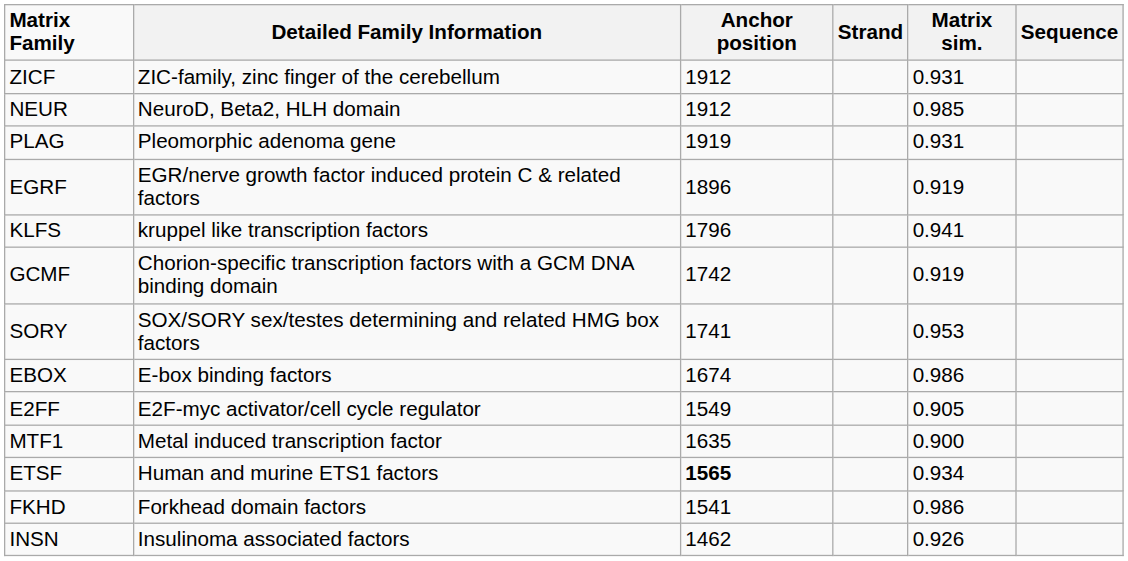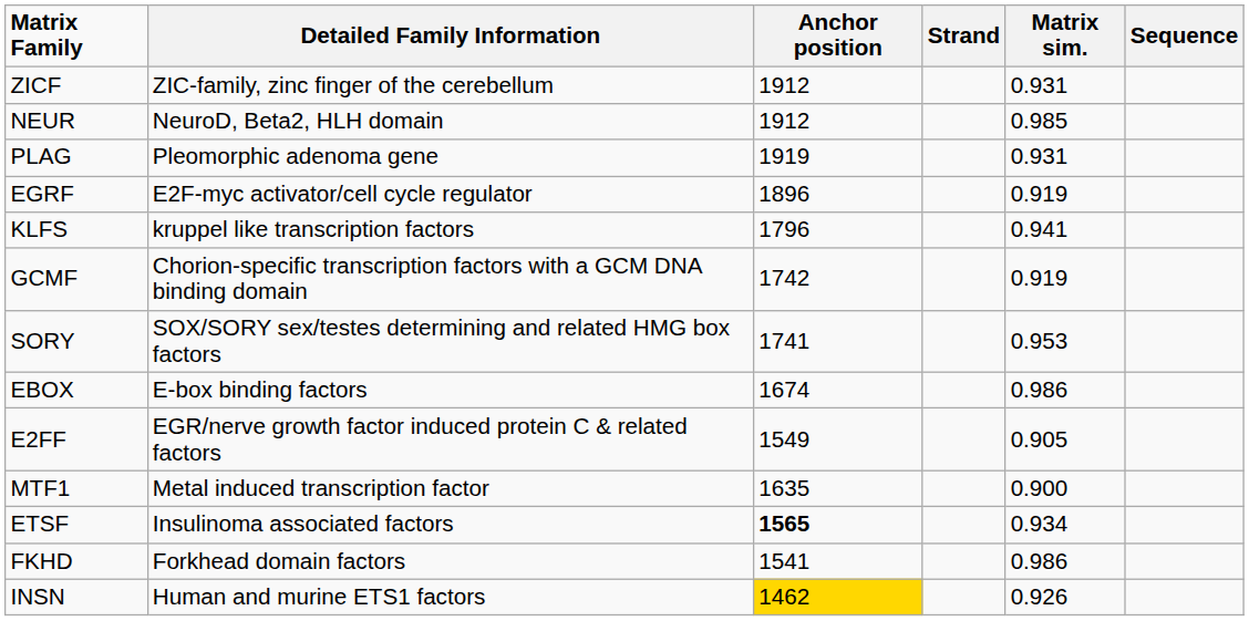 <table class="wikitable">
 <tr>
 <td><strong>Matrix Family</strong></td>
 <th>Detailed Family Information</th>
 <th>Anchor position</th>
 <th>Strand</th>
 <th>Matrix sim.</th>
 <th>Sequence</th>
 </tr>
 <tr>
 <td>ZICF</td>
 <td>ZIC-family, zinc finger of the cerebellum</td>
 <td>1912</td>
 <td></td>
 <td>0.931</td>
 <td></td>
 </tr>
 <tr>
 <td>NEUR</td>
 <td>NeuroD, Beta2, HLH domain</td>
 <td>1912</td>
 <td></td>
 <td>0.985</td>
 <td></td>
 </tr>
 <tr>
 <td>PLAG</td>
 <td>Pleomorphic adenoma gene</td>
 <td>1919</td>
 <td></td>
 <td>0.931</td>
 <td></td>
 </tr>
 <tr>
 <td>EGRF</td>
-<td>EGR/nerve growth factor induced protein C & related factors</td>
+<td>E2F-myc activator/cell cycle regulator</td>
 <td>1896</td>
 <td></td>
 <td>0.919</td>
 <td></td>
 </tr>
 <tr>
 <td>KLFS</td>
 <td>kruppel like transcription factors</td>
 <td>1796</td>
 <td></td>
 <td>0.941</td>
 <td></td>
 </tr>
 <tr>
 <td>GCMF</td>
 <td>Chorion-specific transcription factors with a GCM DNA binding domain</td>
 <td>1742</td>
 <td></td>
 <td>0.919</td>
 <td></td>
 </tr>
 <tr>
 <td>SORY</td>
 <td>SOX/SORY sex/testes determining and related HMG box factors</td>
 <td>1741</td>
 <td></td>
 <td>0.953</td>
 <td></td>
 </tr>
 <tr>
 <td>EBOX</td>
 <td>E-box binding factors</td>
 <td>1674</td>
 <td></td>
 <td>0.986</td>
 <td></td>
 </tr>
 <tr>
 <td>E2FF</td>
-<td>E2F-myc activator/cell cycle regulator</td>
+<td>EGR/nerve growth factor induced protein C & related factors</td>
 <td>1549</td>
 <td></td>
 <td>0.905</td>
 <td></td>
 </tr>
 <tr>
 <td>MTF1</td>
 <td>Metal induced transcription factor</td>
 <td>1635</td>
 <td></td>
 <td>0.900</td>
 <td></td>
 </tr>
 <tr>
 <td>ETSF</td>
-<td>Human and murine ETS1 factors</td>
+<td>Insulinoma associated factors</td>
 <td><strong>1565</strong></td>
 <td></td>
 <td>0.934</td>
 <td></td>
 </tr>
 <tr>
 <td>FKHD</td>
 <td>Forkhead domain factors</td>
 <td>1541</td>
 <td></td>
 <td>0.986</td>
 <td></td>
 </tr>
 <tr>
 <td>INSN</td>
-<td>Insulinoma associated factors</td>
-<td>1462</td>
+<td>Human and murine ETS1 factors</td>
+<td style="background: gold;">1462</td>
 <td></td>
 <td>0.926</td>
 <td></td>
 </tr>
 </table>
